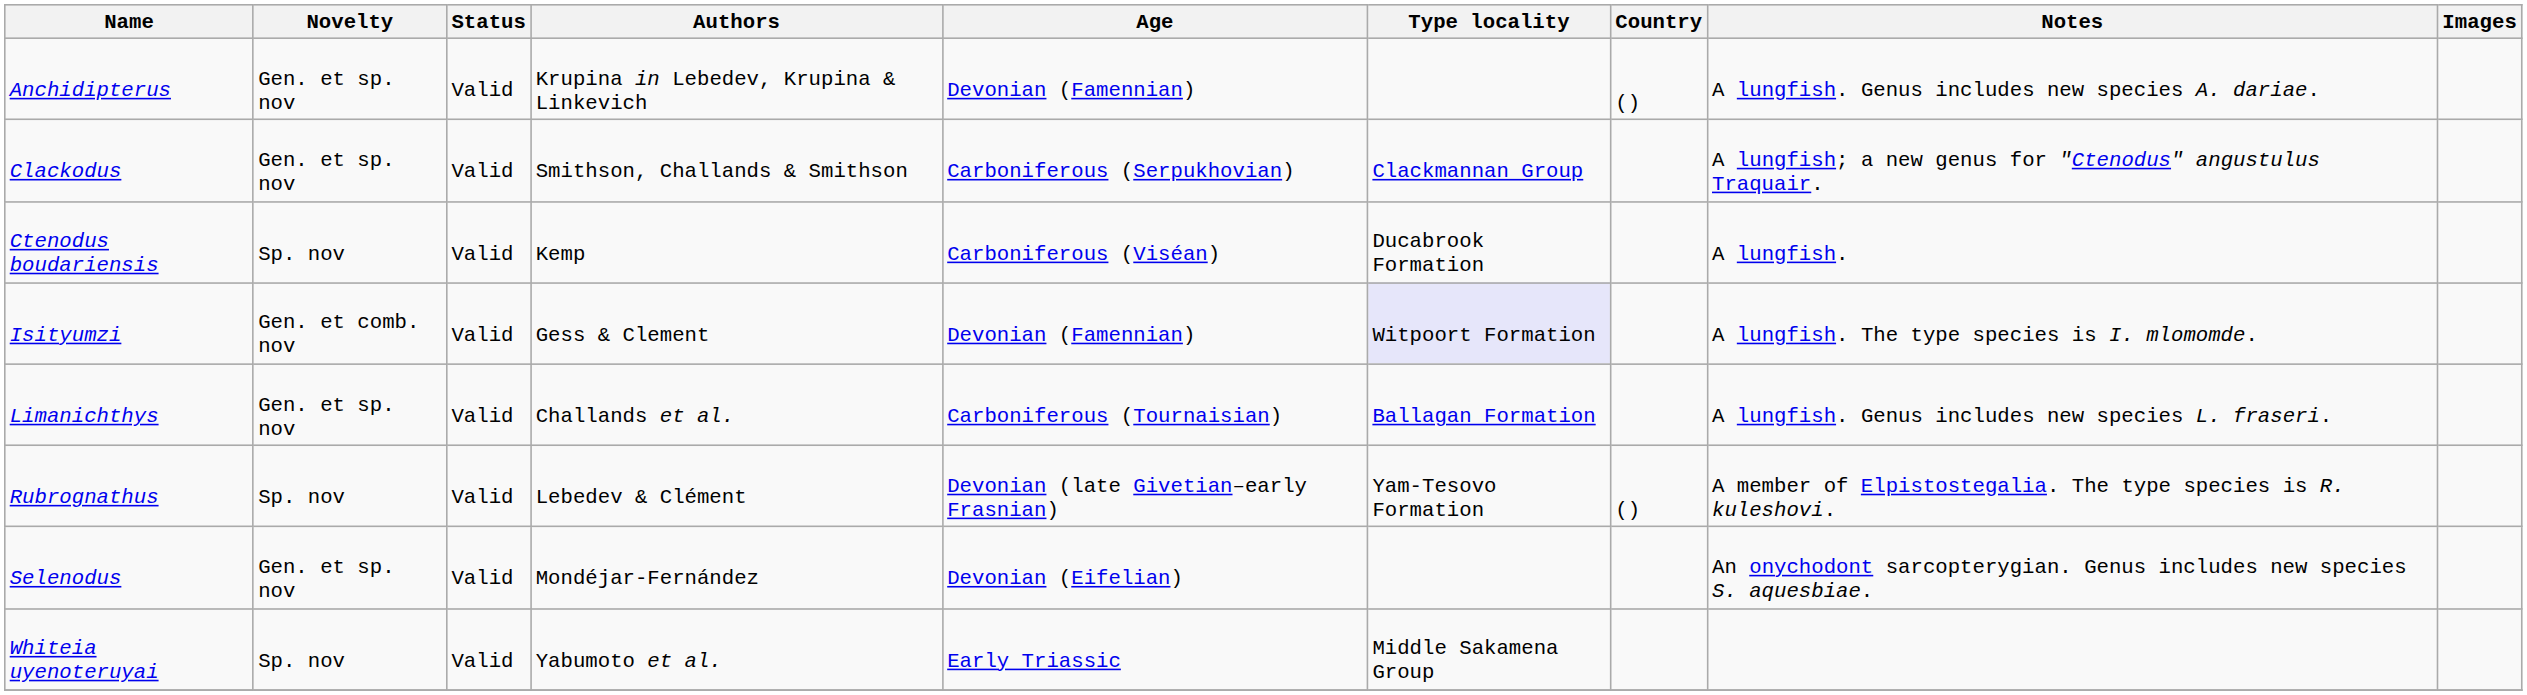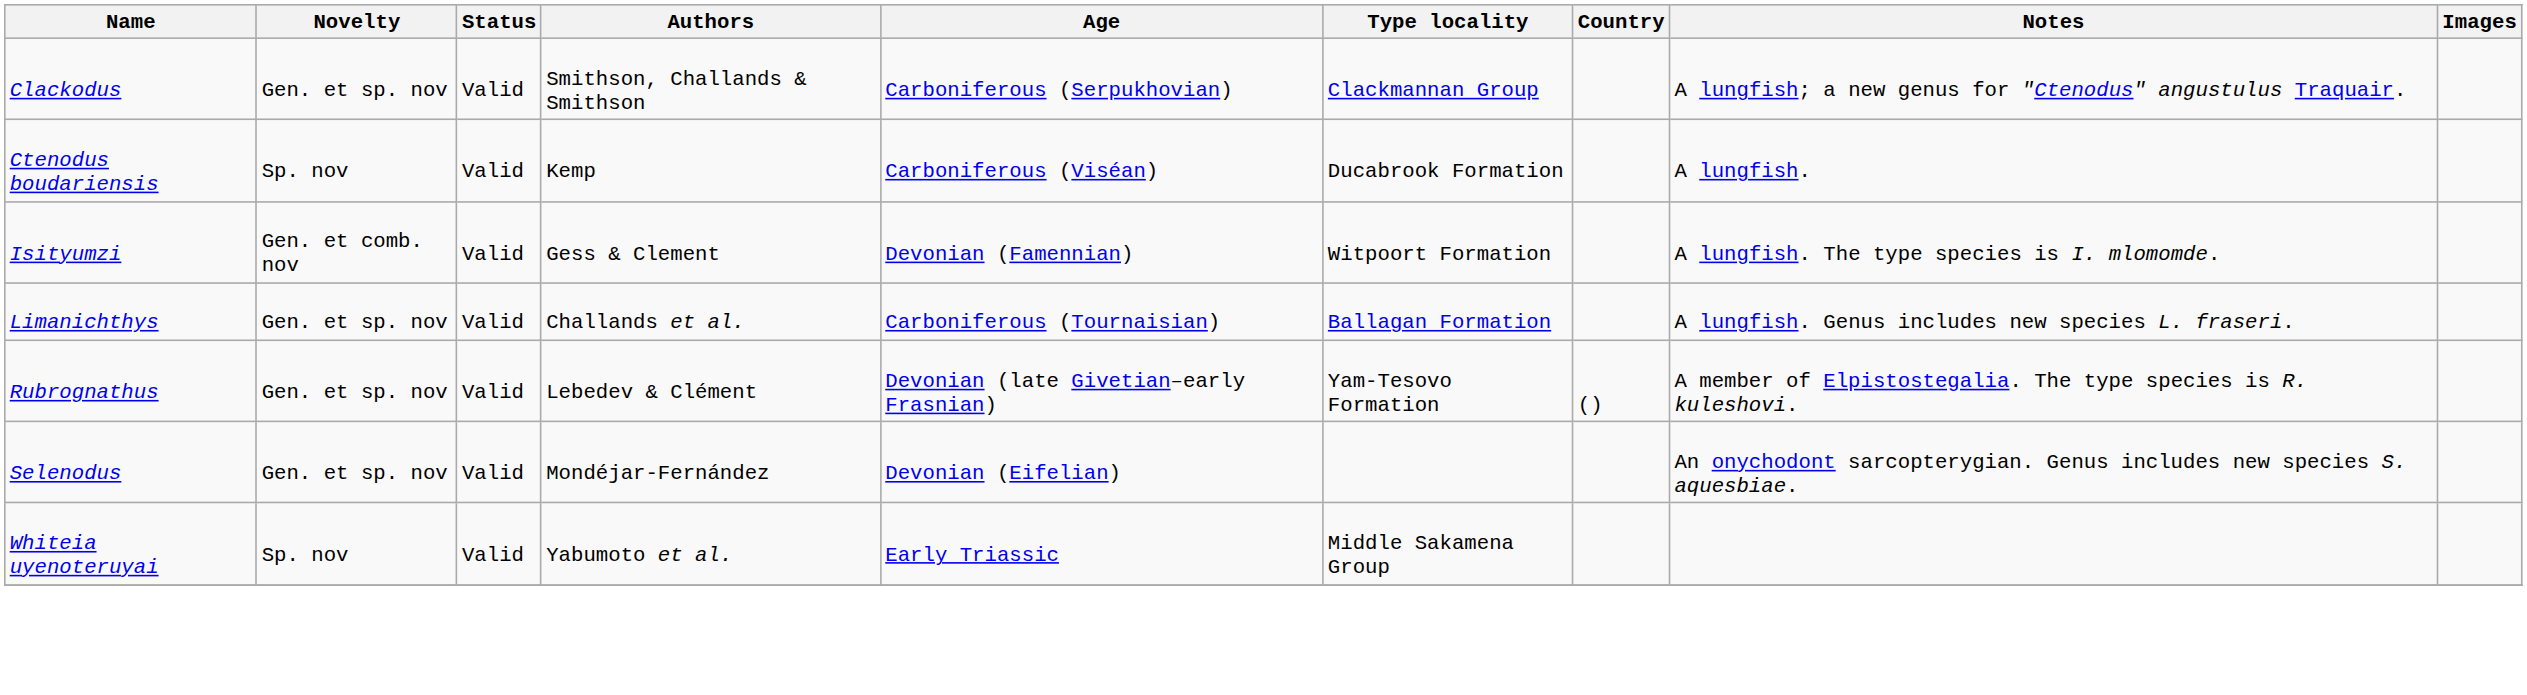 <table class="wikitable sortable" align="center" width="100%">
 <tr>
 <th>Name</th>
 <th>Novelty</th>
 <th>Status</th>
 <th>Authors</th>
 <th>Age</th>
 <th>Type locality</th>
 <th>Country</th>
 <th>Notes</th>
 <th>Images</th>
-</tr>
-<tr>
-<td><br><em><a href='#'>Anchidipterus</a></em></td>
-<td><br>Gen. et sp. nov</td>
-<td><br>Valid</td>
-<td><br>Krupina <em>in</em> Lebedev, Krupina & Linkevich</td>
-<td><br><a href='#'>Devonian</a> (<a href='#'>Famennian</a>)</td>
-<td></td>
-<td><br><br>()</td>
-<td><br>A <a href='#'>lungfish</a>. Genus includes new species <em>A. dariae</em>.</td>
-<td></td>
 </tr>
 <tr>
 <td><br><em><a href='#'>Clackodus</a></em></td>
 <td><br>Gen. et sp. nov</td>
 <td><br>Valid</td>
 <td><br>Smithson, Challands & Smithson</td>
 <td><br><a href='#'>Carboniferous</a> (<a href='#'>Serpukhovian</a>)</td>
 <td><br><a href='#'>Clackmannan Group</a></td>
 <td><br></td>
 <td><br>A <a href='#'>lungfish</a>; a new genus for <em>"<a href='#'>Ctenodus</a>" angustulus</em> <a href='#'>Traquair</a>.</td>
 <td></td>
 </tr>
 <tr>
 <td><br><em><a href='#'>Ctenodus boudariensis</a></em></td>
 <td><br>Sp. nov</td>
 <td><br>Valid</td>
 <td><br>Kemp</td>
 <td><br><a href='#'>Carboniferous</a> (<a href='#'>Viséan</a>)</td>
 <td><br>Ducabrook Formation</td>
 <td><br></td>
 <td><br>A <a href='#'>lungfish</a>.</td>
 <td></td>
 </tr>
 <tr>
 <td><br><em><a href='#'>Isityumzi</a></em></td>
 <td><br>Gen. et comb. nov</td>
 <td><br>Valid</td>
 <td><br>Gess & Clement</td>
 <td><br><a href='#'>Devonian</a> (<a href='#'>Famennian</a>)</td>
-<td style="background: lavender;"><br>Witpoort Formation</td>
+<td><br>Witpoort Formation</td>
 <td><br></td>
 <td><br>A <a href='#'>lungfish</a>. The type species is <em>I. mlomomde</em>.</td>
 <td></td>
 </tr>
 <tr>
 <td><br><em><a href='#'>Limanichthys</a></em></td>
 <td><br>Gen. et sp. nov</td>
 <td><br>Valid</td>
 <td><br>Challands <em>et al.</em></td>
 <td><br><a href='#'>Carboniferous</a> (<a href='#'>Tournaisian</a>)</td>
 <td><br><a href='#'>Ballagan Formation</a></td>
 <td><br></td>
 <td><br>A <a href='#'>lungfish</a>. Genus includes new species <em>L. fraseri</em>.</td>
 <td></td>
 </tr>
 <tr>
 <td><br><em><a href='#'>Rubrognathus</a></em></td>
-<td><br>Sp. nov</td>
+<td><br>Gen. et sp. nov</td>
 <td><br>Valid</td>
 <td><br>Lebedev & Clément</td>
 <td><br><a href='#'>Devonian</a> (late <a href='#'>Givetian</a>–early <a href='#'>Frasnian</a>)</td>
 <td><br>Yam-Tesovo Formation</td>
 <td><br><br>()</td>
 <td><br>A member of <a href='#'>Elpistostegalia</a>. The type species is <em>R. kuleshovi</em>.</td>
 <td></td>
 </tr>
 <tr>
 <td><br><em><a href='#'>Selenodus</a></em></td>
 <td><br>Gen. et sp. nov</td>
 <td><br>Valid</td>
 <td><br>Mondéjar-Fernández</td>
 <td><br><a href='#'>Devonian</a> (<a href='#'>Eifelian</a>)</td>
 <td></td>
 <td><br></td>
 <td><br>An <a href='#'>onychodont</a> sarcopterygian. Genus includes new species <em>S. aquesbiae</em>.</td>
 <td></td>
 </tr>
 <tr>
 <td><br><em><a href='#'>Whiteia uyenoteruyai</a></em></td>
 <td><br>Sp. nov</td>
 <td><br>Valid</td>
 <td><br>Yabumoto <em>et al.</em></td>
 <td><br><a href='#'>Early Triassic</a></td>
 <td><br>Middle Sakamena Group</td>
 <td><br></td>
 <td></td>
 <td></td>
 </tr>
 <tr>
 </tr>
 </table>
